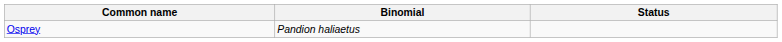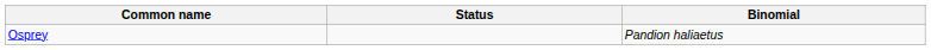 <table width=60% class="wikitable">
 <tr>
 <th width=35%>Common name</th>
+<th width=32%>Status</th>
 <th width=33%>Binomial</th>
-<th width=32%>Status</th>
 </tr>
 <tr>
 <td><a href='#'>Osprey</a></td>
+<td></td>
 <td><em>Pandion haliaetus</em></td>
-<td></td>
 </tr>
 </table>
